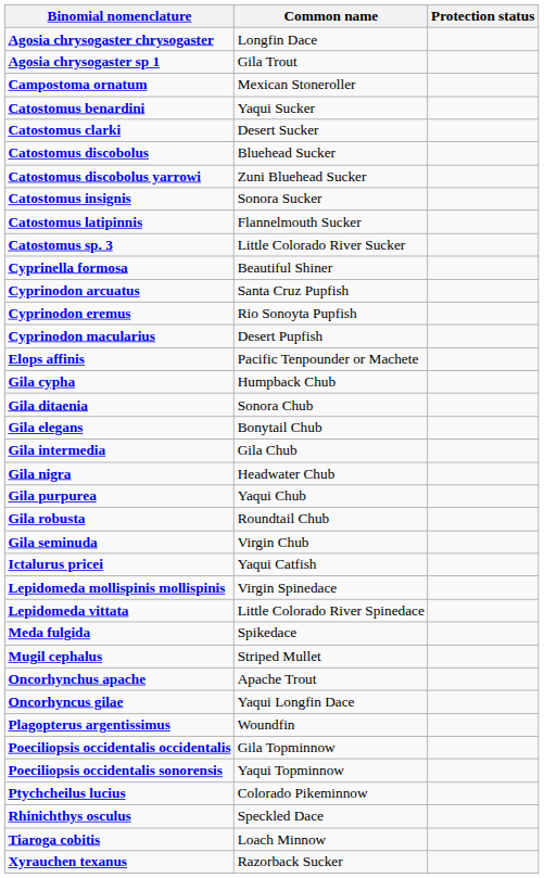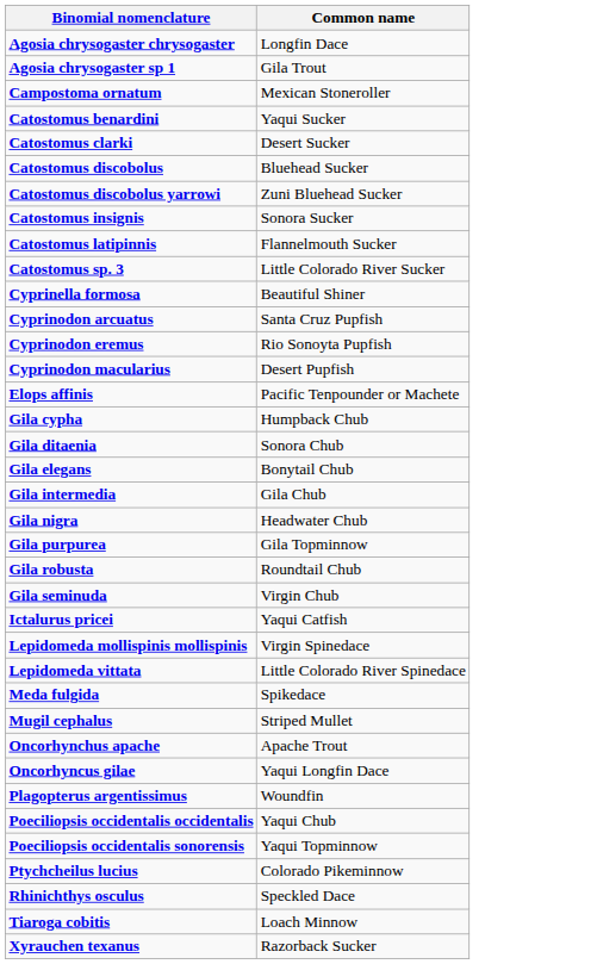 <table class="wikitable">
 <tr>
 <th><a href='#'>Binomial nomenclature</a></th>
 <th>Common name</th>
-<th>Protection status</th>
 </tr>
 <tr>
 <td><strong><a href='#'>Agosia chrysogaster chrysogaster</a></strong></td>
 <td>Longfin Dace</td>
-<td></td>
 </tr>
 <tr>
 <td><strong><a href='#'>Agosia chrysogaster sp 1</a></strong></td>
 <td>Gila Trout</td>
-<td></td>
 </tr>
 <tr>
 <td><strong><a href='#'>Campostoma ornatum</a></strong></td>
 <td>Mexican Stoneroller</td>
-<td></td>
 </tr>
 <tr>
 <td><strong><a href='#'>Catostomus benardini</a></strong></td>
 <td>Yaqui Sucker</td>
-<td></td>
 </tr>
 <tr>
 <td><strong><a href='#'>Catostomus clarki</a></strong></td>
 <td>Desert Sucker</td>
-<td></td>
 </tr>
 <tr>
 <td><strong><a href='#'>Catostomus discobolus</a></strong></td>
 <td>Bluehead Sucker</td>
-<td></td>
 </tr>
 <tr>
 <td><strong><a href='#'>Catostomus discobolus yarrowi</a></strong></td>
 <td>Zuni Bluehead Sucker</td>
-<td></td>
 </tr>
 <tr>
 <td><strong><a href='#'>Catostomus insignis</a></strong></td>
 <td>Sonora Sucker</td>
-<td></td>
 </tr>
 <tr>
 <td><strong><a href='#'>Catostomus latipinnis</a></strong></td>
 <td>Flannelmouth Sucker</td>
-<td></td>
 </tr>
 <tr>
 <td><strong><a href='#'>Catostomus sp. 3</a></strong></td>
 <td>Little Colorado River Sucker</td>
-<td></td>
 </tr>
 <tr>
 <td><strong><a href='#'>Cyprinella formosa</a></strong></td>
 <td>Beautiful Shiner</td>
-<td></td>
 </tr>
 <tr>
 <td><strong><a href='#'>Cyprinodon arcuatus</a></strong></td>
 <td>Santa Cruz Pupfish</td>
-<td></td>
 </tr>
 <tr>
 <td><strong><a href='#'>Cyprinodon eremus</a></strong></td>
 <td>Rio Sonoyta Pupfish</td>
-<td></td>
 </tr>
 <tr>
 <td><strong><a href='#'>Cyprinodon macularius</a></strong></td>
 <td>Desert Pupfish</td>
-<td></td>
 </tr>
 <tr>
 <td><strong><a href='#'>Elops affinis</a></strong></td>
 <td>Pacific Tenpounder or Machete</td>
-<td></td>
 </tr>
 <tr>
 <td><strong><a href='#'>Gila cypha</a></strong></td>
 <td>Humpback Chub</td>
-<td></td>
 </tr>
 <tr>
 <td><strong><a href='#'>Gila ditaenia</a></strong></td>
 <td>Sonora Chub</td>
-<td></td>
 </tr>
 <tr>
 <td><strong><a href='#'>Gila elegans</a></strong></td>
 <td>Bonytail Chub</td>
-<td></td>
 </tr>
 <tr>
 <td><strong><a href='#'>Gila intermedia</a></strong></td>
 <td>Gila Chub</td>
-<td></td>
 </tr>
 <tr>
 <td><strong><a href='#'>Gila nigra</a></strong></td>
 <td>Headwater Chub</td>
-<td></td>
 </tr>
 <tr>
 <td><strong><a href='#'>Gila purpurea</a></strong></td>
-<td>Yaqui Chub</td>
-<td></td>
+<td>Gila Topminnow</td>
 </tr>
 <tr>
 <td><strong><a href='#'>Gila robusta</a></strong></td>
 <td>Roundtail Chub</td>
-<td></td>
 </tr>
 <tr>
 <td><strong><a href='#'>Gila seminuda</a></strong></td>
 <td>Virgin Chub</td>
-<td></td>
 </tr>
 <tr>
 <td><strong><a href='#'>Ictalurus pricei</a></strong></td>
 <td>Yaqui Catfish</td>
-<td></td>
 </tr>
 <tr>
 <td><strong><a href='#'>Lepidomeda mollispinis mollispinis</a></strong></td>
 <td>Virgin Spinedace</td>
-<td></td>
 </tr>
 <tr>
 <td><strong><a href='#'>Lepidomeda vittata</a></strong></td>
 <td>Little Colorado River Spinedace</td>
-<td></td>
 </tr>
 <tr>
 <td><strong><a href='#'>Meda fulgida</a></strong></td>
 <td>Spikedace</td>
-<td></td>
 </tr>
 <tr>
 <td><strong><a href='#'>Mugil cephalus</a></strong></td>
 <td>Striped Mullet</td>
-<td></td>
 </tr>
 <tr>
 <td><strong><a href='#'>Oncorhynchus apache</a></strong></td>
 <td>Apache Trout</td>
-<td></td>
 </tr>
 <tr>
 <td><strong><a href='#'>Oncorhyncus gilae</a></strong></td>
 <td>Yaqui Longfin Dace</td>
-<td></td>
 </tr>
 <tr>
 <td><strong><a href='#'>Plagopterus argentissimus</a></strong></td>
 <td>Woundfin</td>
-<td></td>
 </tr>
 <tr>
 <td><strong><a href='#'>Poeciliopsis occidentalis occidentalis</a></strong></td>
-<td>Gila Topminnow</td>
-<td></td>
+<td>Yaqui Chub</td>
 </tr>
 <tr>
 <td><strong><a href='#'>Poeciliopsis occidentalis sonorensis</a></strong></td>
 <td>Yaqui Topminnow</td>
-<td></td>
 </tr>
 <tr>
 <td><strong><a href='#'>Ptychcheilus lucius</a></strong></td>
 <td>Colorado Pikeminnow</td>
-<td></td>
 </tr>
 <tr>
 <td><strong><a href='#'>Rhinichthys osculus</a></strong></td>
 <td>Speckled Dace</td>
-<td></td>
 </tr>
 <tr>
 <td><strong><a href='#'>Tiaroga cobitis</a></strong></td>
 <td>Loach Minnow</td>
-<td></td>
 </tr>
 <tr>
 <td><strong><a href='#'>Xyrauchen texanus</a></strong></td>
 <td>Razorback Sucker</td>
-<td></td>
 </tr>
 </table>
